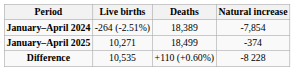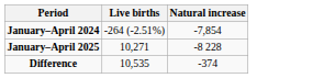 <table class="wikitable"  style="text-align:center;">
 <tr>
 <th>Period</th>
 <th>Live births</th>
-<th>Deaths</th>
 <th>Natural increase</th>
 </tr>
 <tr>
 <td><strong>January–April 2024</strong></td>
 <td> -264 (-2.51%)</td>
-<td>18,389</td>
 <td>-7,854</td>
 </tr>
 <tr>
 <td><strong>January–April 2025</strong></td>
 <td>10,271</td>
-<td>18,499</td>
-<td> -374</td>
+<td>-8 228</td>
 </tr>
 <tr>
 <td><strong>Difference</strong></td>
 <td>10,535</td>
-<td> +110 (+0.60%)</td>
-<td>-8 228</td>
+<td> -374</td>
 </tr>
 </table>
